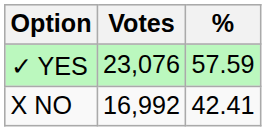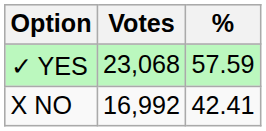 <table class="wikitable">
 <tr>
 <th>Option</th>
 <th>Votes</th>
 <th>%</th>
 </tr>
 <tr>
 <td style=background:#bbf8be>✓ YES</td>
-<td style=background:#bbf8be>23,076</td>
+<td style=background:#bbf8be>23,068</td>
 <td style=background:#bbf8be>57.59</td>
 </tr>
 <tr>
 <td>X NO</td>
 <td>16,992</td>
 <td>42.41</td>
 </tr>
 </table>
